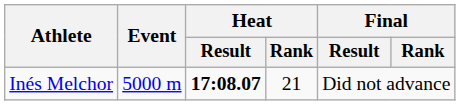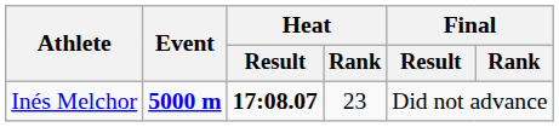 <table class=wikitable style="font-size:90%">
 <tr>
 <th rowspan="2">Athlete</th>
 <th rowspan="2">Event</th>
 <th colspan="2">Heat</th>
 <th colspan="2">Final</th>
 </tr>
 <tr style="font-size:95%">
 <th>Result</th>
 <th>Rank</th>
 <th>Result</th>
 <th>Rank</th>
 </tr>
 <tr align=center>
 <td align=left><a href='#'>Inés Melchor</a></td>
-<td align=left><a href='#'>5000 m</a></td>
+<td align=left><strong><a href='#'>5000 m</a></strong></td>
 <td><strong>17:08.07</strong></td>
-<td>21</td>
+<td>23</td>
 <td colspan=2>Did not advance</td>
 </tr>
 </table>
